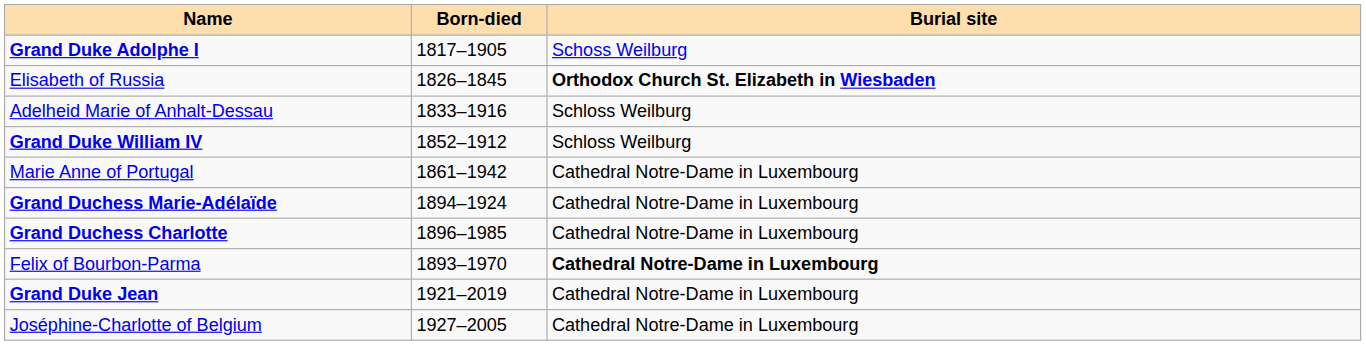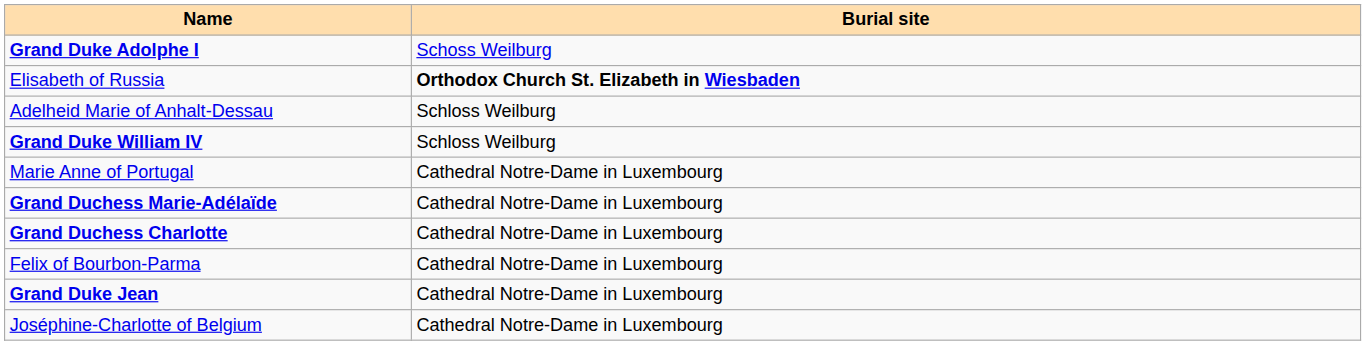 <table width = "95%" border = 1 border="1" cellpadding="4" cellspacing="0" style="margin: 0.5em 1em 0.5em 0; background: #f9f9f9; border: 1px #aaa solid; border-collapse: collapse;">
 <tr>
 <th width="30%" bgcolor="#ffdead">Name</th>
-<th width="10%" bgcolor="#ffdead">Born-died</th>
 <th width="90%" bgcolor="#ffdead">Burial site</th>
 </tr>
 <tr>
 <td><strong><a href='#'>Grand Duke Adolphe I</a></strong></td>
-<td>1817–1905</td>
 <td><a href='#'>Schoss Weilburg</a></td>
 </tr>
 <tr>
 <td><a href='#'>Elisabeth of Russia</a></td>
-<td>1826–1845</td>
 <td><strong>Orthodox Church St. Elizabeth in <a href='#'>Wiesbaden</a></strong></td>
 </tr>
 <tr>
 <td><a href='#'>Adelheid Marie of Anhalt-Dessau</a></td>
-<td>1833–1916</td>
 <td>Schloss Weilburg</td>
 </tr>
 <tr>
 <td><strong><a href='#'>Grand Duke William IV</a></strong></td>
-<td>1852–1912</td>
 <td>Schloss Weilburg</td>
 </tr>
 <tr>
 <td><a href='#'>Marie Anne of Portugal</a></td>
-<td>1861–1942</td>
 <td>Cathedral Notre-Dame in Luxembourg</td>
 </tr>
 <tr>
 <td><strong><a href='#'>Grand Duchess Marie-Adélaïde</a></strong></td>
-<td>1894–1924</td>
 <td>Cathedral Notre-Dame in Luxembourg</td>
 </tr>
 <tr>
 <td><strong><a href='#'>Grand Duchess Charlotte</a></strong></td>
-<td>1896–1985</td>
 <td>Cathedral Notre-Dame in Luxembourg</td>
 </tr>
 <tr>
 <td><a href='#'>Felix of Bourbon-Parma</a></td>
-<td>1893–1970</td>
-<td><strong>Cathedral Notre-Dame in Luxembourg</strong></td>
+<td>Cathedral Notre-Dame in Luxembourg</td>
 </tr>
 <tr>
 <td><strong><a href='#'>Grand Duke Jean</a></strong></td>
-<td>1921–2019</td>
 <td>Cathedral Notre-Dame in Luxembourg</td>
 </tr>
 <tr>
 <td><a href='#'>Joséphine-Charlotte of Belgium</a></td>
-<td>1927–2005</td>
 <td>Cathedral Notre-Dame in Luxembourg</td>
 </tr>
 </table>
